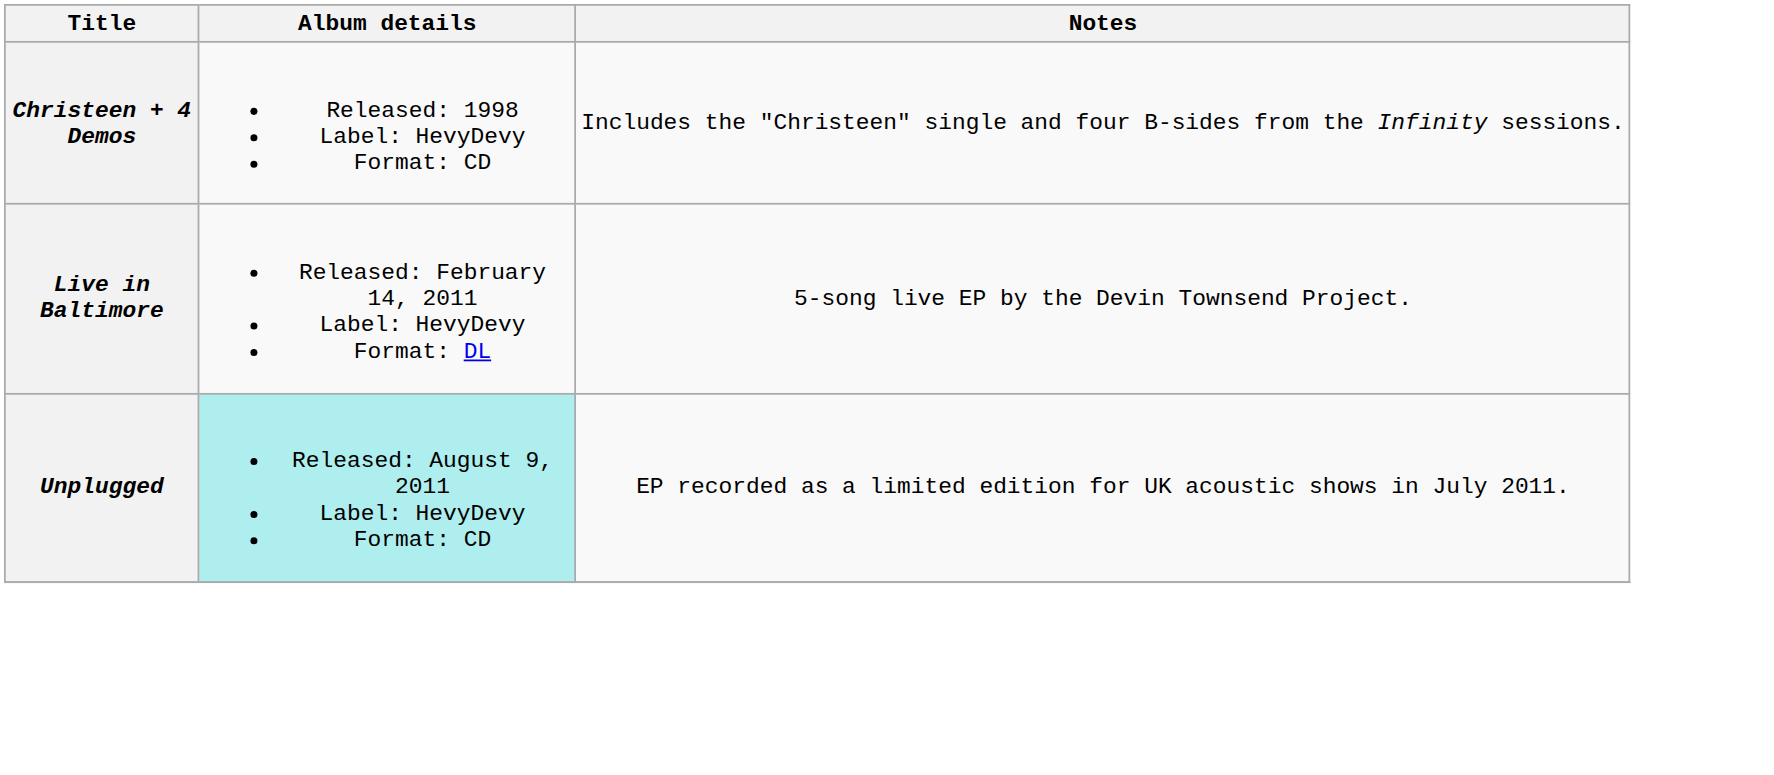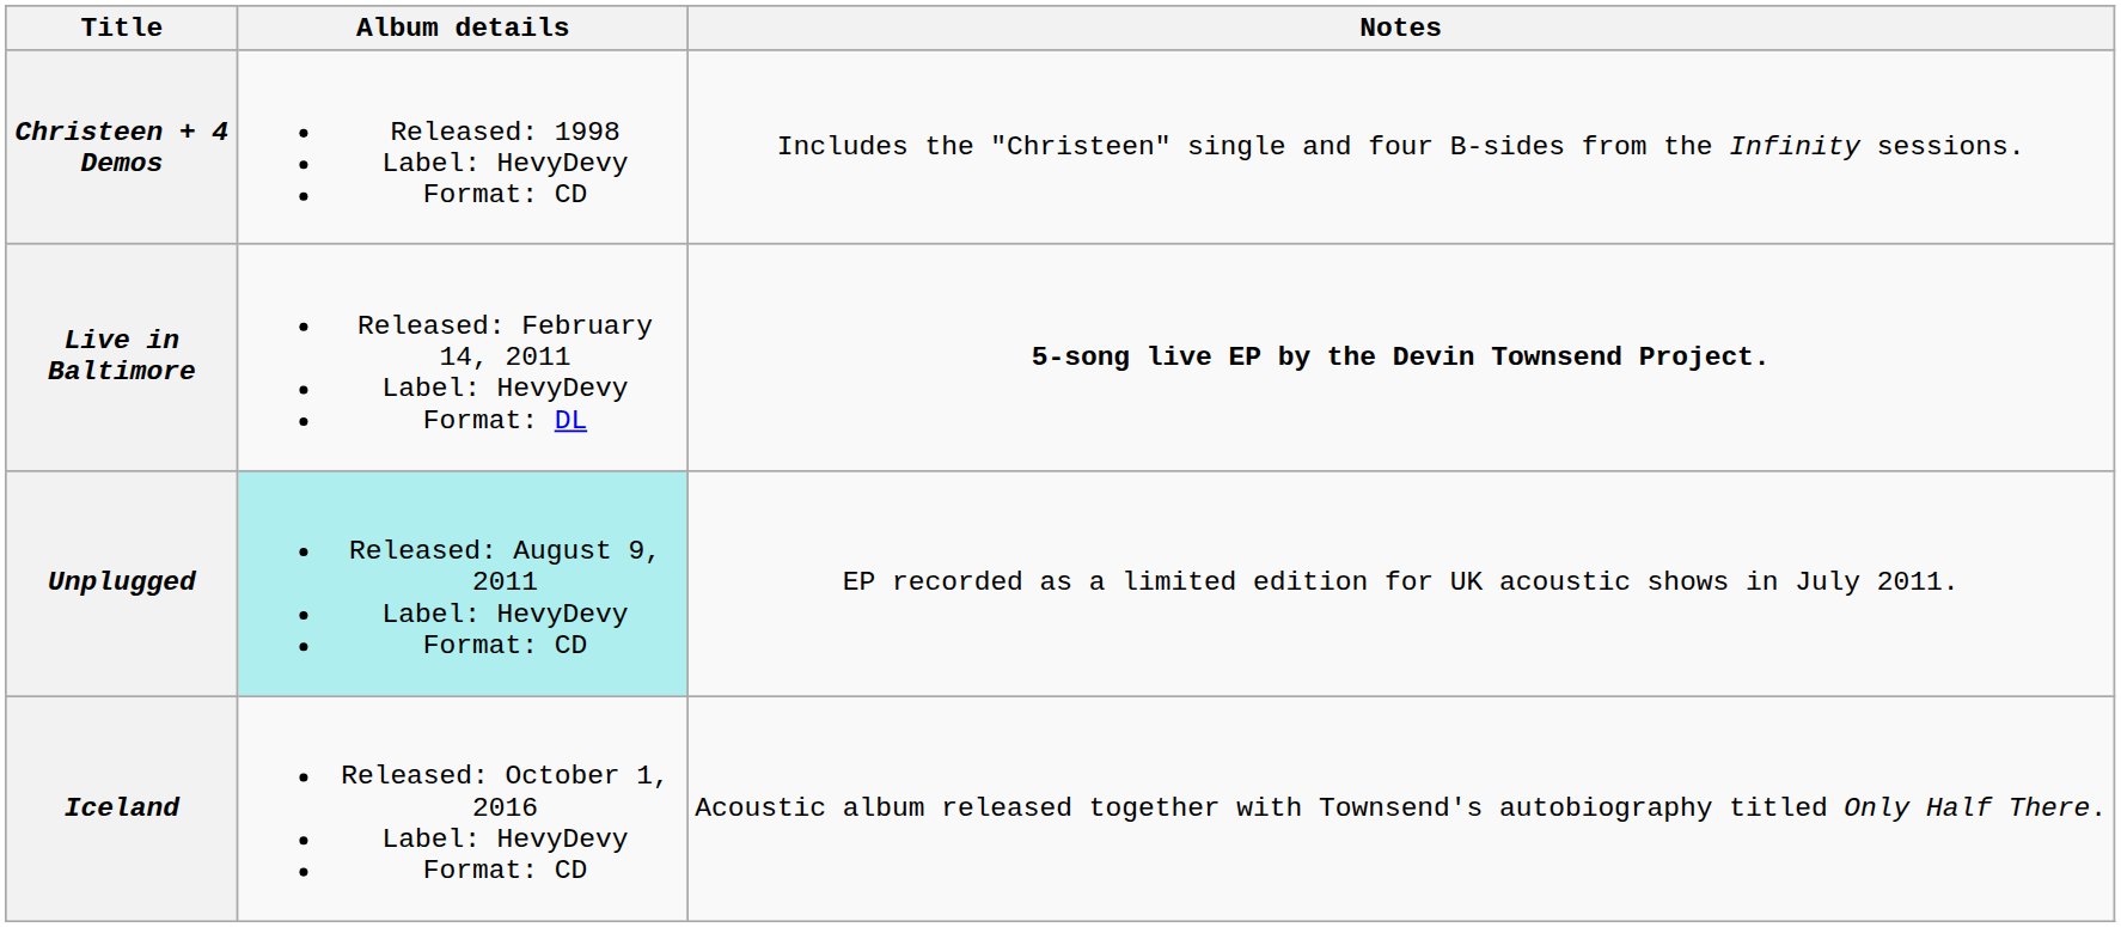 <table class="wikitable plainrowheaders" style="text-align:center;">
 <tr>
 <th scope="col" style="width:8em;">Title</th>
 <th scope="col" style="width:16em;">Album details</th>
 <th scope="col">Notes</th>
 </tr>
 <tr>
 <th scope="row"><em>Christeen + 4 Demos</em></th>
 <td><br><ul><li>Released: 1998</li><li>Label: HevyDevy</li><li>Format: CD</li></ul></td>
 <td>Includes the "Christeen" single and four B-sides from the <em>Infinity</em> sessions.</td>
 </tr>
 <tr>
 <th scope="row"><em>Live in Baltimore</em></th>
 <td><br><ul><li>Released: February 14, 2011</li><li>Label: HevyDevy</li><li>Format: <a href='#'>DL</a></li></ul></td>
-<td>5-song live EP by the Devin Townsend Project.</td>
+<td><strong>5-song live EP by the Devin Townsend Project.</strong></td>
 </tr>
 <tr>
 <th scope="row"><em>Unplugged</em></th>
 <td style="background: paleturquoise;"><br><ul><li>Released: August 9, 2011</li><li>Label: HevyDevy</li><li>Format: CD</li></ul></td>
 <td>EP recorded as a limited edition for UK acoustic shows in July 2011.</td>
 </tr>
 <tr>
+<th scope="row"><em>Iceland</em></th>
+<td><br><ul><li>Released: October 1, 2016</li><li>Label: HevyDevy</li><li>Format: CD</li></ul></td>
+<td>Acoustic album released together with Townsend's autobiography titled <em>Only Half There</em>.</td>
+</tr>
+<tr>
 </tr>
 </table>
